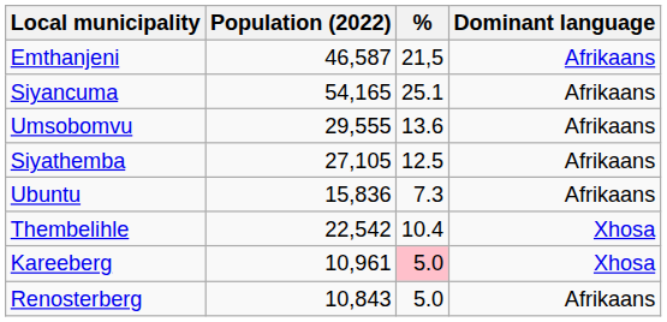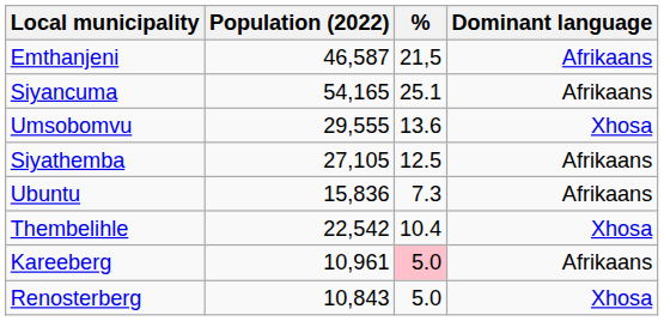 <table class="wikitable" style="font-size: 95%; text-align: right">
 <tr>
 <th>Local municipality</th>
 <th>Population (2022)</th>
 <th>%</th>
 <th>Dominant language</th>
 </tr>
 <tr>
 <td align=left><a href='#'>Emthanjeni</a></td>
 <td>46,587</td>
 <td>21,5</td>
 <td><a href='#'>Afrikaans</a></td>
 </tr>
 <tr>
 <td align=left><a href='#'>Siyancuma</a></td>
 <td>54,165</td>
 <td>25.1</td>
 <td>Afrikaans</td>
 </tr>
 <tr>
 <td align=left><a href='#'>Umsobomvu</a></td>
 <td>29,555</td>
 <td>13.6</td>
-<td>Afrikaans</td>
+<td><a href='#'>Xhosa</a></td>
 </tr>
 <tr>
 <td align=left><a href='#'>Siyathemba</a></td>
 <td>27,105</td>
 <td>12.5</td>
 <td>Afrikaans</td>
 </tr>
 <tr>
 <td align=left><a href='#'>Ubuntu</a></td>
 <td>15,836</td>
 <td>7.3</td>
 <td>Afrikaans</td>
 </tr>
 <tr>
 <td align=left><a href='#'>Thembelihle</a></td>
 <td>22,542</td>
 <td>10.4</td>
 <td><a href='#'>Xhosa</a></td>
 </tr>
 <tr>
 <td align=left><a href='#'>Kareeberg</a></td>
 <td>10,961</td>
 <td style="background: pink;">5.0</td>
-<td><a href='#'>Xhosa</a></td>
+<td>Afrikaans</td>
 </tr>
 <tr>
 <td align=left><a href='#'>Renosterberg</a></td>
 <td>10,843</td>
 <td>5.0</td>
-<td>Afrikaans</td>
+<td><a href='#'>Xhosa</a></td>
 </tr>
 </table>
